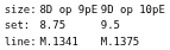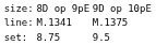 <table style="margin-left:40px;">
 <tr>
 <td>size:</td>
 <td>8D op 9pE</td>
 <td>9D op 10pE</td>
 </tr>
 <tr>
+<td>line:</td>
+<td>M.1341</td>
+<td>M.1375</td>
+</tr>
+<tr>
 <td>set:</td>
 <td>8.75</td>
 <td>9.5</td>
 </tr>
-<tr>
-<td>line:</td>
-<td>M.1341</td>
-<td>M.1375</td>
-</tr>
 </table>
